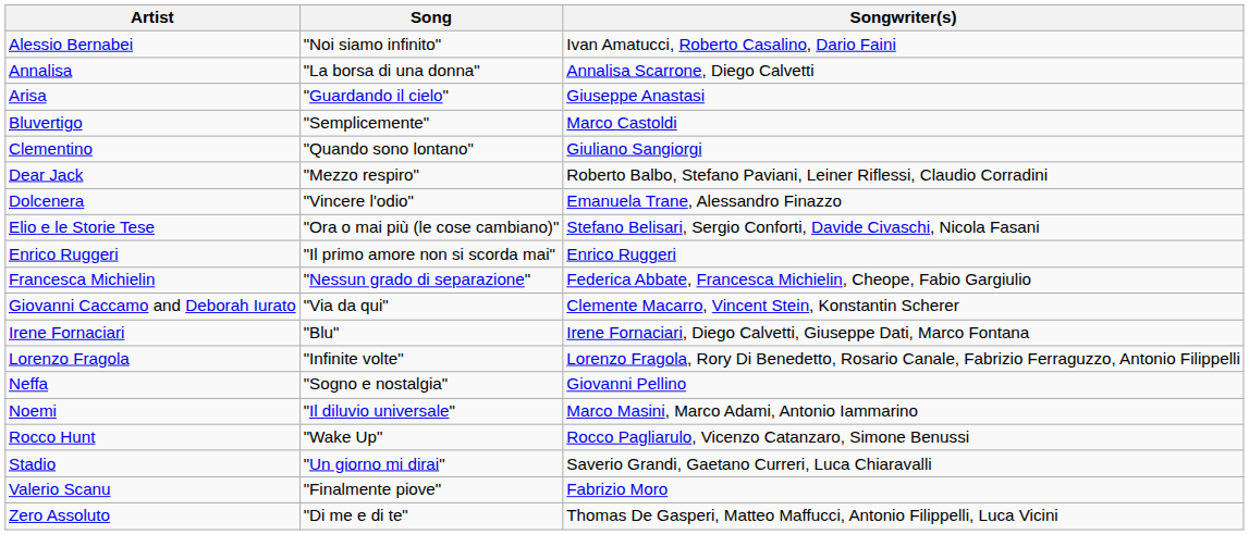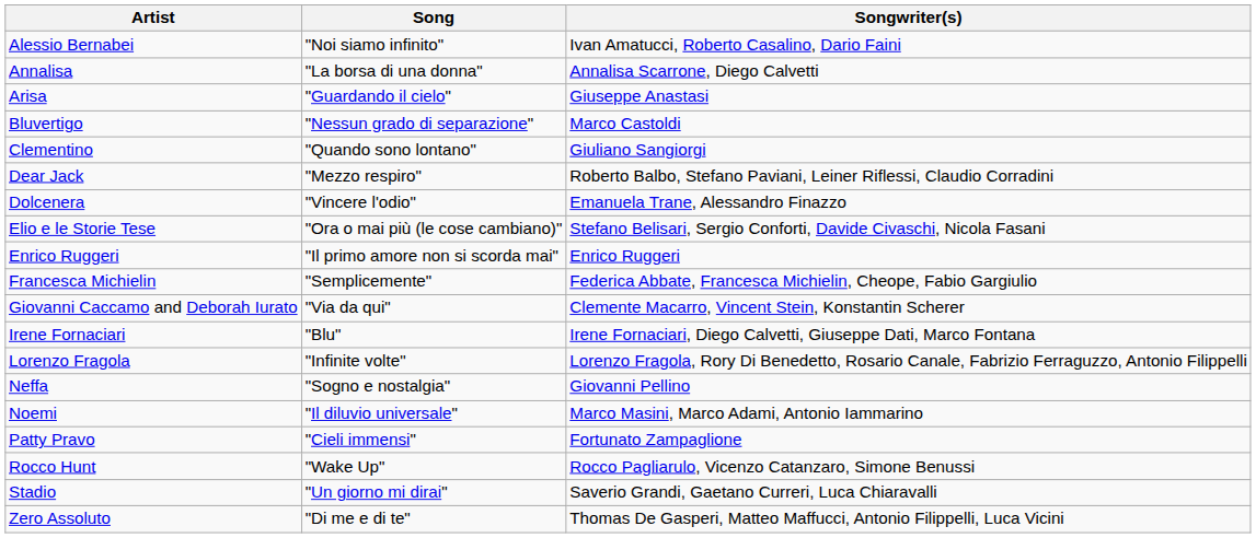 <table class="wikitable sortable" style="margin: 1em auto 1em auto">
 <tr>
 <th>Artist</th>
 <th>Song</th>
 <th class="unsortable">Songwriter(s)</th>
 </tr>
 <tr>
 <td><a href='#'>Alessio Bernabei</a></td>
 <td>"Noi siamo infinito"</td>
 <td>Ivan Amatucci, <a href='#'>Roberto Casalino</a>, <a href='#'>Dario Faini</a></td>
 </tr>
 <tr>
 <td><a href='#'>Annalisa</a></td>
 <td>"La borsa di una donna"</td>
 <td><a href='#'>Annalisa Scarrone</a>, Diego Calvetti</td>
 </tr>
 <tr>
 <td><a href='#'>Arisa</a></td>
 <td>"<a href='#'>Guardando il cielo</a>"</td>
 <td><a href='#'>Giuseppe Anastasi</a></td>
 </tr>
 <tr>
 <td><a href='#'>Bluvertigo</a></td>
-<td>"Semplicemente"</td>
+<td>"<a href='#'>Nessun grado di separazione</a>"</td>
 <td><a href='#'>Marco Castoldi</a></td>
 </tr>
 <tr>
 <td><a href='#'>Clementino</a></td>
 <td>"Quando sono lontano"</td>
 <td><a href='#'>Giuliano Sangiorgi</a></td>
 </tr>
 <tr>
 <td><a href='#'>Dear Jack</a></td>
 <td>"Mezzo respiro"</td>
 <td>Roberto Balbo, Stefano Paviani, Leiner Riflessi, Claudio Corradini</td>
 </tr>
 <tr>
 <td><a href='#'>Dolcenera</a></td>
 <td>"Vincere l'odio"</td>
 <td><a href='#'>Emanuela Trane</a>, Alessandro Finazzo</td>
 </tr>
 <tr>
 <td><a href='#'>Elio e le Storie Tese</a></td>
 <td>"Ora o mai più (le cose cambiano)"</td>
 <td><a href='#'>Stefano Belisari</a>, Sergio Conforti, <a href='#'>Davide Civaschi</a>, Nicola Fasani</td>
 </tr>
 <tr>
 <td><a href='#'>Enrico Ruggeri</a></td>
 <td>"Il primo amore non si scorda mai"</td>
 <td><a href='#'>Enrico Ruggeri</a></td>
 </tr>
 <tr>
 <td><a href='#'>Francesca Michielin</a></td>
-<td>"<a href='#'>Nessun grado di separazione</a>"</td>
+<td>"Semplicemente"</td>
 <td><a href='#'>Federica Abbate</a>, <a href='#'>Francesca Michielin</a>, Cheope, Fabio Gargiulio</td>
 </tr>
 <tr>
 <td><a href='#'>Giovanni Caccamo</a> and <a href='#'>Deborah Iurato</a></td>
 <td>"Via da qui"</td>
 <td><a href='#'>Clemente Macarro</a>, <a href='#'>Vincent Stein</a>, Konstantin Scherer</td>
 </tr>
 <tr>
 <td><a href='#'>Irene Fornaciari</a></td>
 <td>"Blu"</td>
 <td><a href='#'>Irene Fornaciari</a>, Diego Calvetti, Giuseppe Dati, Marco Fontana</td>
 </tr>
 <tr>
 <td><a href='#'>Lorenzo Fragola</a></td>
 <td>"Infinite volte"</td>
 <td><a href='#'>Lorenzo Fragola</a>, Rory Di Benedetto, Rosario Canale, Fabrizio Ferraguzzo, Antonio Filippelli</td>
 </tr>
 <tr>
 <td><a href='#'>Neffa</a></td>
 <td>"Sogno e nostalgia"</td>
 <td><a href='#'>Giovanni Pellino</a></td>
 </tr>
 <tr>
 <td><a href='#'>Noemi</a></td>
 <td>"<a href='#'>Il diluvio universale</a>"</td>
 <td><a href='#'>Marco Masini</a>, Marco Adami, Antonio Iammarino</td>
 </tr>
 <tr>
+<td><a href='#'>Patty Pravo</a></td>
+<td>"<a href='#'>Cieli immensi</a>"</td>
+<td><a href='#'>Fortunato Zampaglione</a></td>
+</tr>
+<tr>
 <td><a href='#'>Rocco Hunt</a></td>
 <td>"Wake Up"</td>
 <td><a href='#'>Rocco Pagliarulo</a>, Vicenzo Catanzaro, Simone Benussi</td>
 </tr>
 <tr>
 <td><a href='#'>Stadio</a></td>
 <td>"<a href='#'>Un giorno mi dirai</a>"</td>
 <td>Saverio Grandi, Gaetano Curreri, Luca Chiaravalli</td>
 </tr>
 <tr>
-<td><a href='#'>Valerio Scanu</a></td>
-<td>"Finalmente piove"</td>
-<td><a href='#'>Fabrizio Moro</a></td>
-</tr>
-<tr>
 <td><a href='#'>Zero Assoluto</a></td>
 <td>"Di me e di te"</td>
 <td>Thomas De Gasperi, Matteo Maffucci, Antonio Filippelli, Luca Vicini</td>
 </tr>
 </table>
